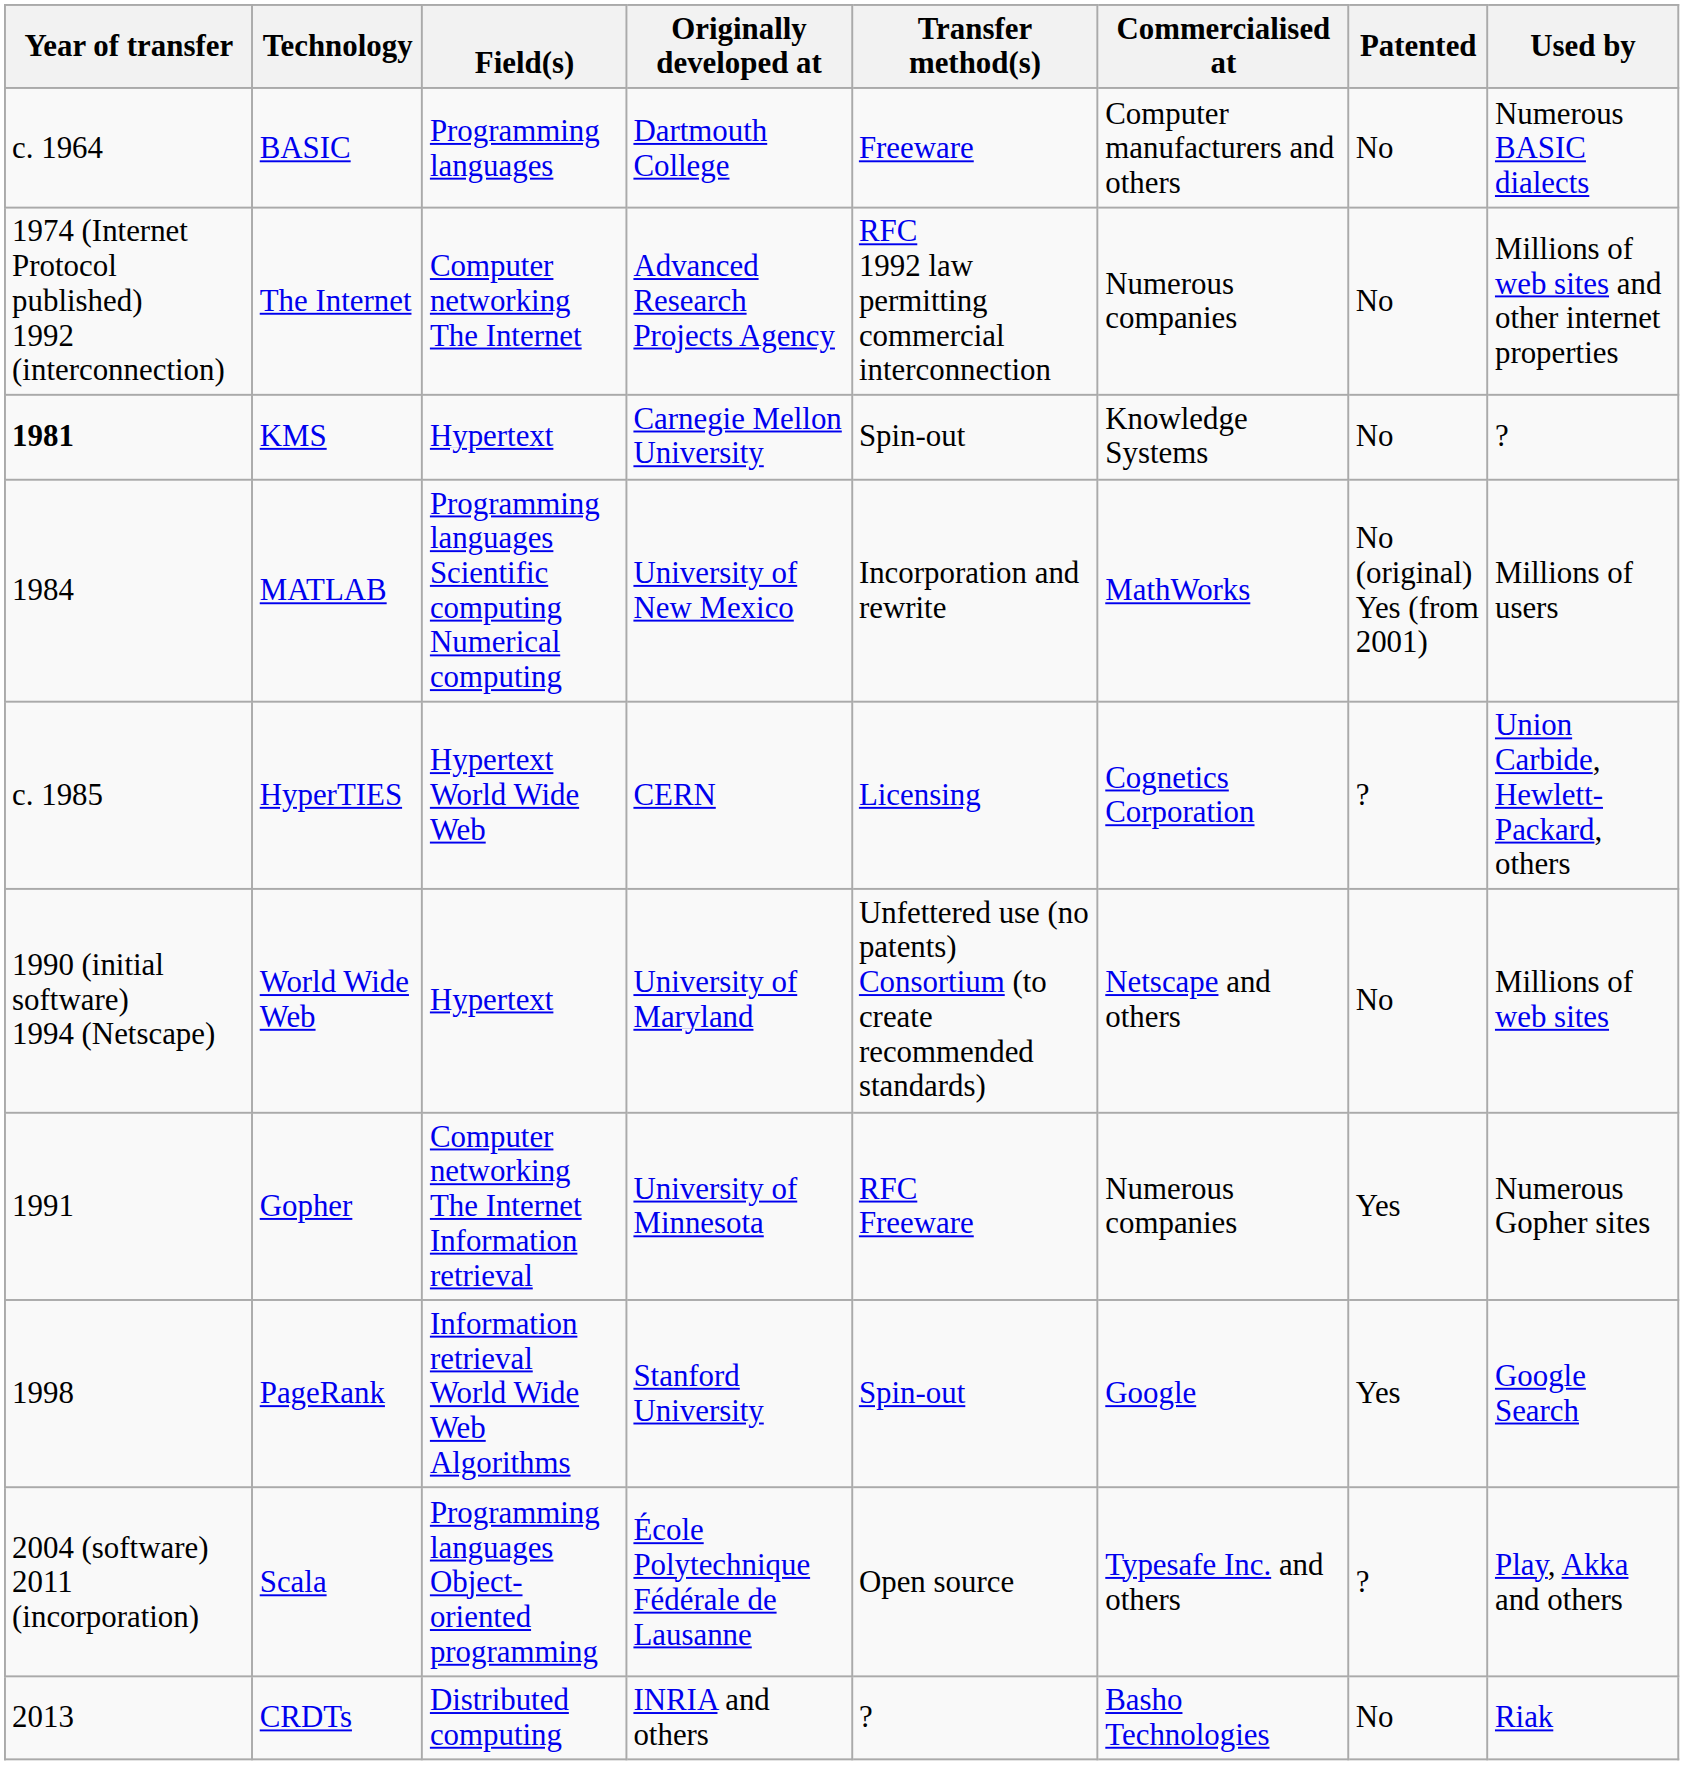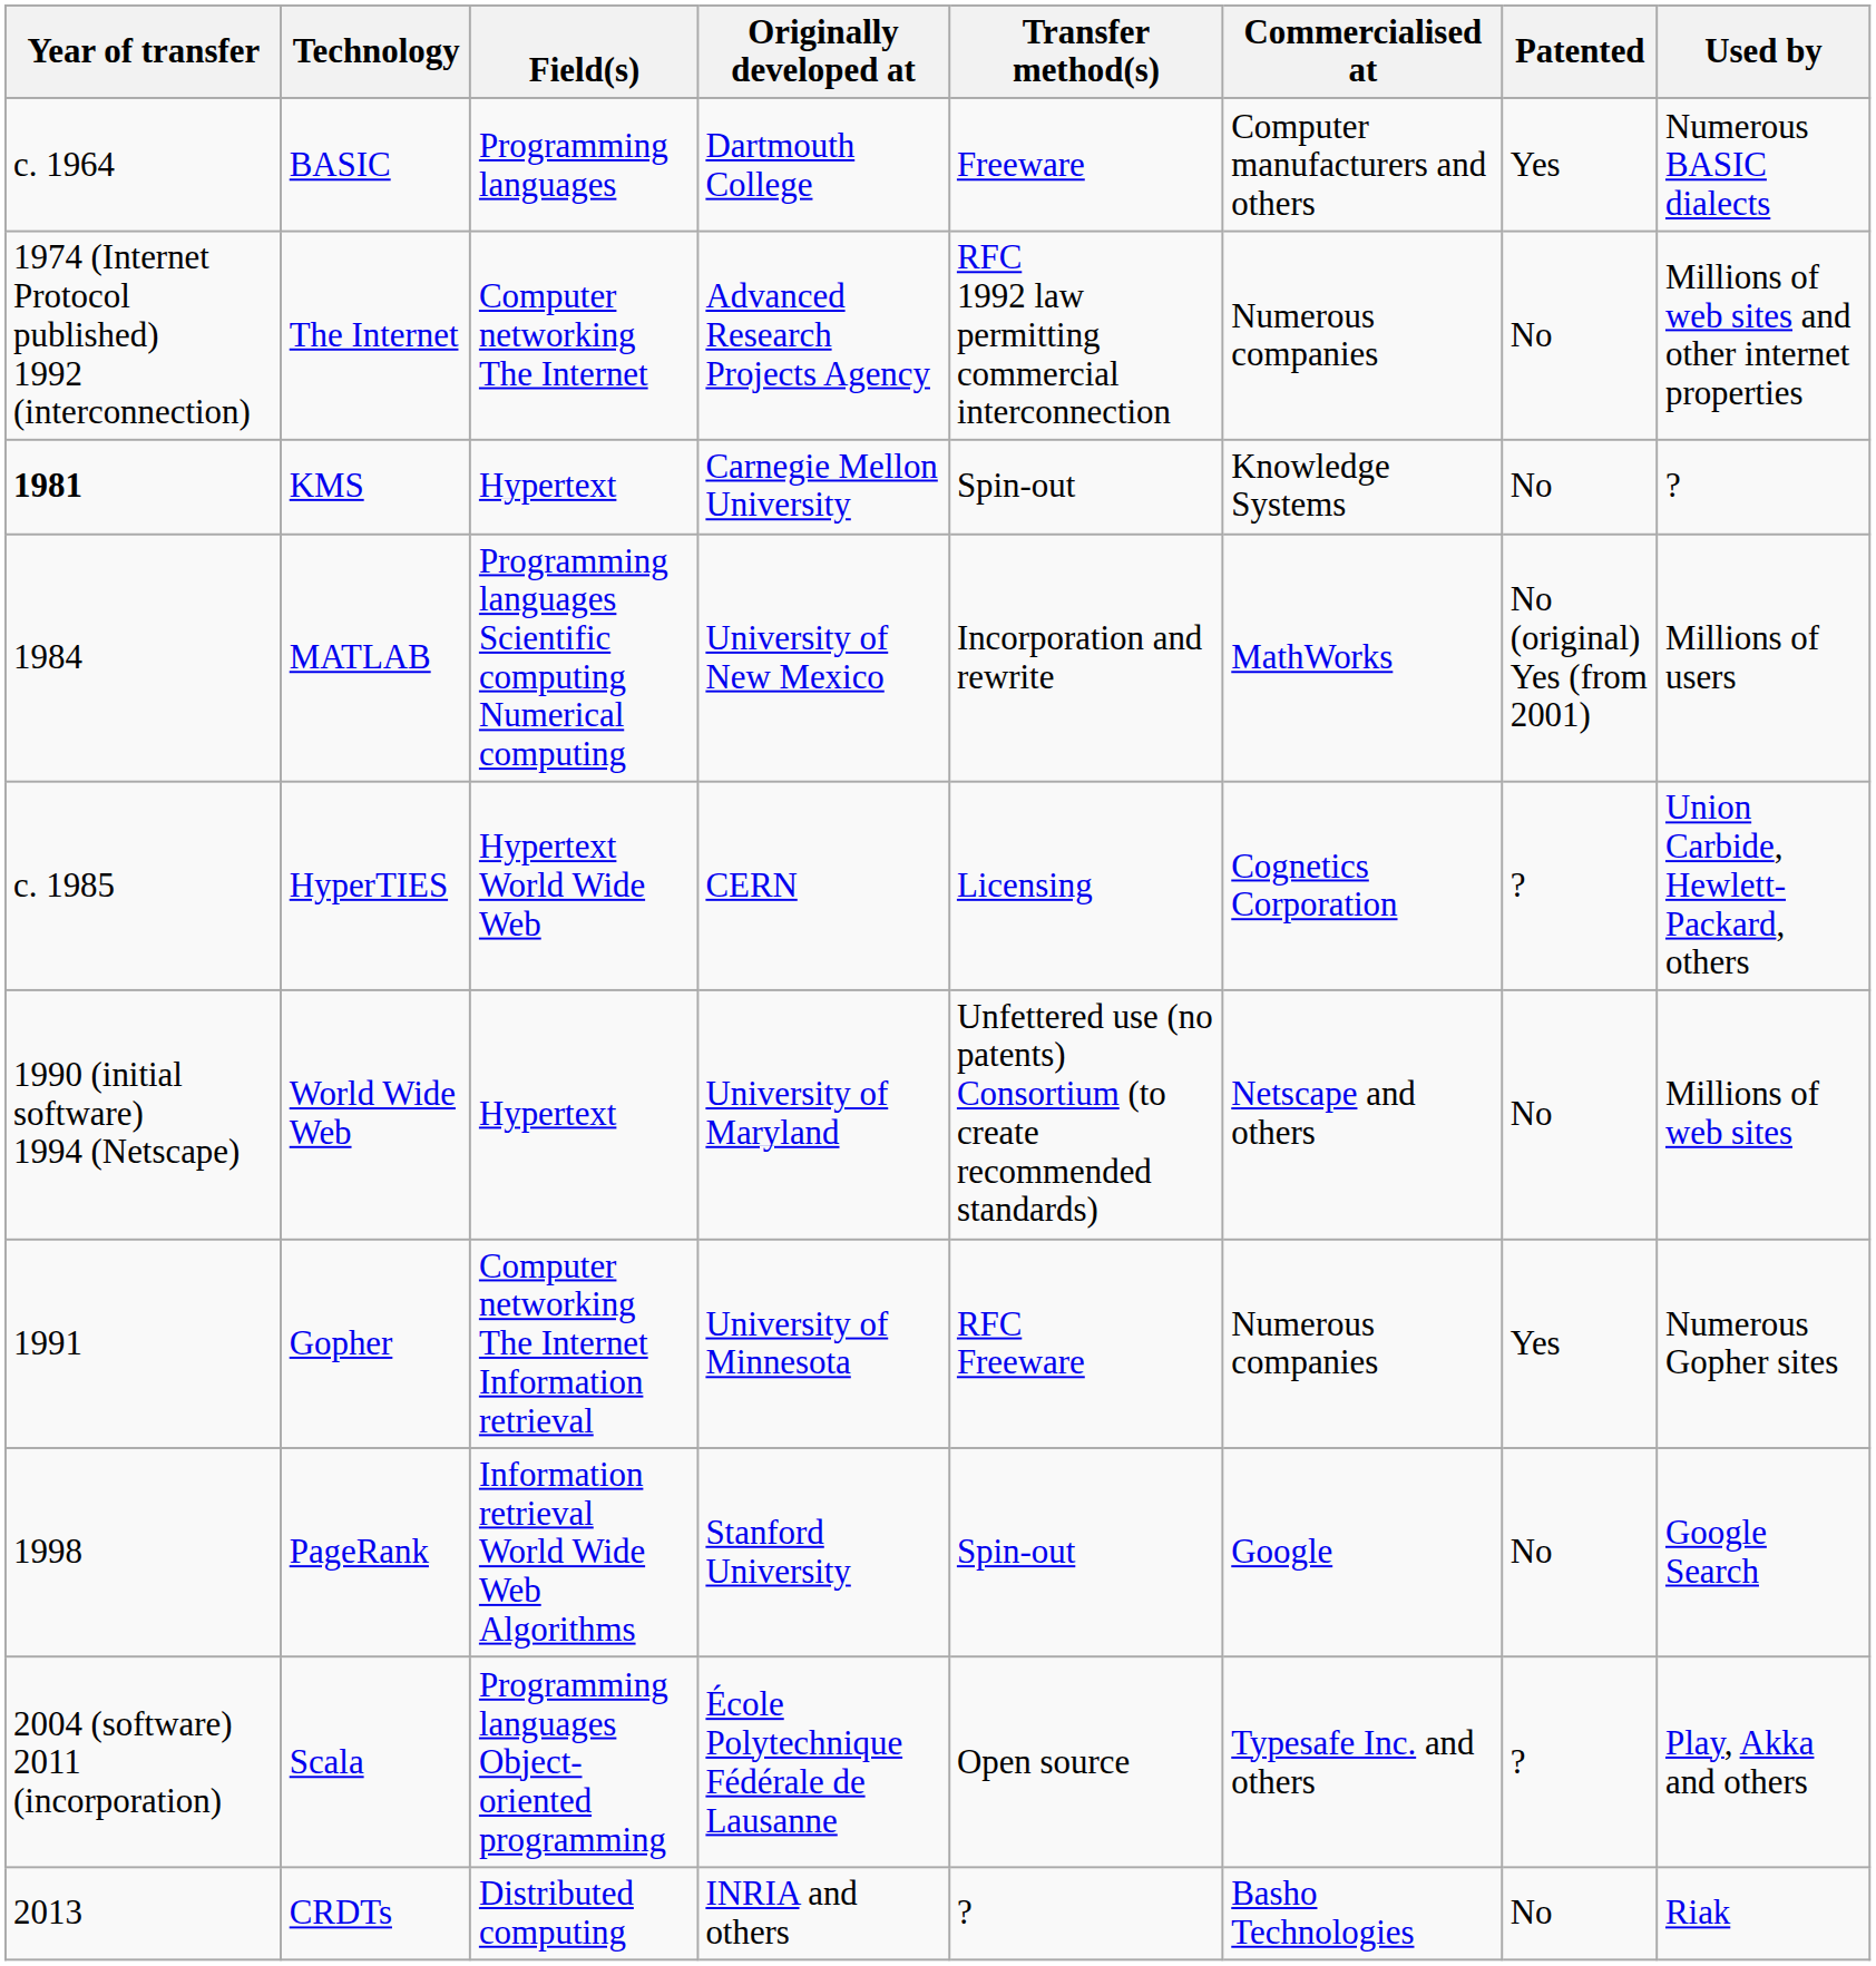 <table class="wikitable">
 <tr>
 <th>Year of transfer</th>
 <th>Technology</th>
 <th><br>Field(s)</th>
 <th>Originally developed at</th>
 <th>Transfer method(s)</th>
 <th>Commercialised at</th>
 <th>Patented</th>
 <th>Used by</th>
 </tr>
 <tr>
 <td>c. 1964</td>
 <td><a href='#'>BASIC</a></td>
 <td><a href='#'>Programming languages</a></td>
 <td><a href='#'>Dartmouth College</a></td>
 <td><a href='#'>Freeware</a></td>
 <td>Computer manufacturers and others</td>
-<td>No</td>
+<td>Yes</td>
 <td>Numerous <a href='#'>BASIC dialects</a></td>
 </tr>
 <tr>
 <td>1974 (Internet Protocol published)<br>1992 (interconnection)</td>
 <td><a href='#'>The Internet</a></td>
 <td><a href='#'>Computer networking</a><br><a href='#'>The Internet</a></td>
 <td><a href='#'>Advanced Research Projects Agency</a></td>
 <td><a href='#'>RFC</a><br>1992 law permitting commercial interconnection</td>
 <td>Numerous companies</td>
 <td>No</td>
 <td>Millions of <a href='#'>web sites</a> and other internet properties</td>
 </tr>
 <tr>
 <td><strong>1981</strong></td>
 <td><a href='#'>KMS</a></td>
 <td><a href='#'>Hypertext</a></td>
 <td><a href='#'>Carnegie Mellon University</a></td>
 <td>Spin-out</td>
 <td>Knowledge Systems</td>
 <td>No</td>
 <td>?</td>
 </tr>
 <tr>
 <td>1984</td>
 <td><a href='#'>MATLAB</a></td>
 <td><a href='#'>Programming languages</a><br><a href='#'>Scientific computing</a><br><a href='#'>Numerical computing</a></td>
 <td><a href='#'>University of New Mexico</a></td>
 <td>Incorporation and rewrite</td>
 <td><a href='#'>MathWorks</a></td>
 <td>No (original)<br>Yes (from 2001)</td>
 <td>Millions of users</td>
 </tr>
 <tr>
 <td>c. 1985</td>
 <td><a href='#'>HyperTIES</a></td>
 <td><a href='#'>Hypertext</a><br><a href='#'>World Wide Web</a></td>
 <td><a href='#'>CERN</a></td>
 <td><a href='#'>Licensing</a></td>
 <td><a href='#'>Cognetics Corporation</a></td>
 <td>?</td>
 <td><a href='#'>Union Carbide</a>, <a href='#'>Hewlett-Packard</a>, others</td>
 </tr>
 <tr>
 <td>1990 (initial software)<br>1994 (Netscape)</td>
 <td><a href='#'>World Wide Web</a></td>
 <td><a href='#'>Hypertext</a></td>
 <td><a href='#'>University of Maryland</a></td>
 <td>Unfettered use (no patents)<br><a href='#'>Consortium</a> (to create recommended standards)</td>
 <td><a href='#'>Netscape</a> and others</td>
 <td>No</td>
 <td>Millions of <a href='#'>web sites</a></td>
 </tr>
 <tr>
 <td>1991</td>
 <td><a href='#'>Gopher</a></td>
 <td><a href='#'>Computer networking</a><br><a href='#'>The Internet</a><br><a href='#'>Information retrieval</a></td>
 <td><a href='#'>University of Minnesota</a></td>
 <td><a href='#'>RFC</a><br><a href='#'>Freeware</a></td>
 <td>Numerous companies</td>
 <td>Yes</td>
 <td>Numerous Gopher sites</td>
 </tr>
 <tr>
 <td>1998</td>
 <td><a href='#'>PageRank</a></td>
 <td><a href='#'>Information retrieval</a><br><a href='#'>World Wide Web</a><br><a href='#'>Algorithms</a></td>
 <td><a href='#'>Stanford University</a></td>
 <td><a href='#'>Spin-out</a></td>
 <td><a href='#'>Google</a></td>
-<td>Yes</td>
+<td>No</td>
 <td><a href='#'>Google Search</a></td>
 </tr>
 <tr>
 <td>2004 (software)<br>2011 (incorporation)</td>
 <td><a href='#'>Scala</a></td>
 <td><a href='#'>Programming languages</a><br><a href='#'>Object-oriented programming</a></td>
 <td><a href='#'>École Polytechnique Fédérale de Lausanne</a></td>
 <td>Open source</td>
 <td><a href='#'>Typesafe Inc.</a> and others</td>
 <td>?</td>
 <td><a href='#'>Play</a>, <a href='#'>Akka</a> and others</td>
 </tr>
 <tr>
 <td>2013</td>
 <td><a href='#'>CRDTs</a></td>
 <td><a href='#'>Distributed computing</a></td>
 <td><a href='#'>INRIA</a> and others</td>
 <td>?</td>
 <td><a href='#'>Basho Technologies</a></td>
 <td>No</td>
 <td><a href='#'>Riak</a></td>
 </tr>
 </table>
